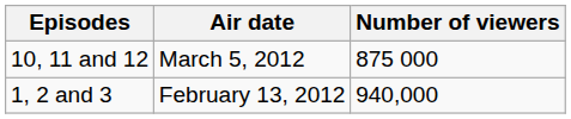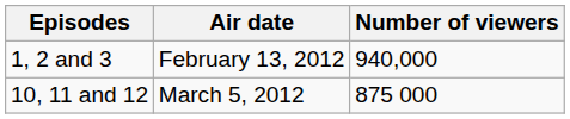 <table class="wikitable sortable">
 <tr>
 <th>Episodes</th>
 <th>Air date</th>
 <th>Number of viewers</th>
 </tr>
 <tr>
+<td>1, 2 and 3</td>
+<td>February 13, 2012</td>
+<td>940,000</td>
+</tr>
+<tr>
 <td>10, 11 and 12</td>
 <td>March 5, 2012</td>
 <td>875 000</td>
 </tr>
-<tr>
-<td>1, 2 and 3</td>
-<td>February 13, 2012</td>
-<td>940,000</td>
-</tr>
 </table>
